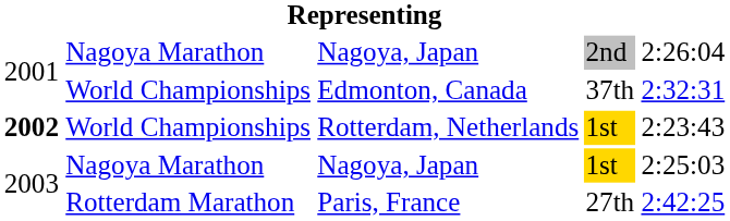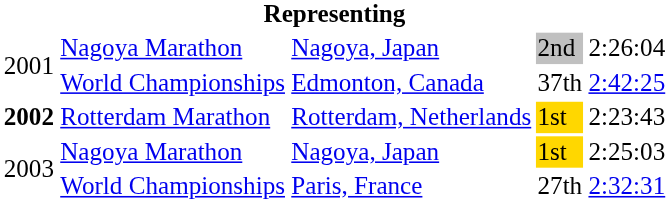 <table>
 <tr>
 <th colspan="5">Representing </th>
 </tr>
 <tr>
 <td rowspan=2>2001</td>
 <td><a href='#'>Nagoya Marathon</a></td>
 <td><a href='#'>Nagoya, Japan</a></td>
 <td bgcolor=silver>2nd</td>
 <td>2:26:04</td>
 </tr>
 <tr>
 <td><a href='#'>World Championships</a></td>
 <td><a href='#'>Edmonton, Canada</a></td>
 <td>37th</td>
-<td><a href='#'>2:32:31</a></td>
+<td><a href='#'>2:42:25</a></td>
 </tr>
 <tr>
 <td><strong>2002</strong></td>
-<td><a href='#'>World Championships</a></td>
+<td><a href='#'>Rotterdam Marathon</a></td>
 <td><a href='#'>Rotterdam, Netherlands</a></td>
 <td bgcolor="gold">1st</td>
 <td>2:23:43</td>
 </tr>
 <tr>
 <td rowspan=2>2003</td>
 <td><a href='#'>Nagoya Marathon</a></td>
 <td><a href='#'>Nagoya, Japan</a></td>
 <td bgcolor=gold>1st</td>
 <td>2:25:03</td>
 </tr>
 <tr>
-<td><a href='#'>Rotterdam Marathon</a></td>
+<td><a href='#'>World Championships</a></td>
 <td><a href='#'>Paris, France</a></td>
 <td>27th</td>
-<td><a href='#'>2:42:25</a></td>
+<td><a href='#'>2:32:31</a></td>
 </tr>
 </table>
